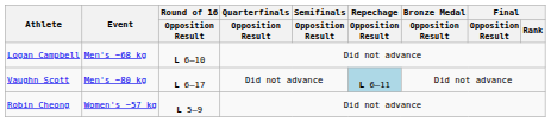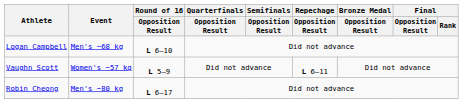 <table class="wikitable" style="font-size:90%">
 <tr>
 <th rowspan="2">Athlete</th>
 <th rowspan="2">Event</th>
 <th>Round of 16</th>
 <th>Quarterfinals</th>
 <th>Semifinals</th>
 <th>Repechage</th>
 <th>Bronze Medal</th>
 <th colspan=2>Final</th>
 </tr>
 <tr style="font-size:95%">
 <th>Opposition<br>Result</th>
 <th>Opposition<br>Result</th>
 <th>Opposition<br>Result</th>
 <th>Opposition<br>Result</th>
 <th>Opposition<br>Result</th>
 <th>Opposition<br>Result</th>
 <th>Rank</th>
 </tr>
 <tr align=center>
 <td align=left><a href='#'>Logan Campbell</a></td>
 <td align=left><a href='#'>Men's −68 kg</a></td>
 <td><br><strong>L</strong> 6–10</td>
 <td colspan=6>Did not advance</td>
 </tr>
 <tr align=center>
 <td align=left><a href='#'>Vaughn Scott</a></td>
-<td align=left><a href='#'>Men's −80 kg</a></td>
-<td><br><strong>L</strong> 6–17</td>
+<td align=left><a href='#'>Women's −57 kg</a></td>
+<td><br><strong>L</strong> 5–9</td>
 <td colspan=2>Did not advance</td>
-<td style="background: lightblue;"><br><strong>L</strong> 6–11</td>
+<td><br><strong>L</strong> 6–11</td>
 <td colspan=3>Did not advance</td>
 </tr>
 <tr align=center>
 <td align=left><a href='#'>Robin Cheong</a></td>
-<td align=left><a href='#'>Women's −57 kg</a></td>
-<td><br><strong>L</strong> 5–9</td>
+<td align=left><a href='#'>Men's −80 kg</a></td>
+<td><br><strong>L</strong> 6–17</td>
 <td colspan=6>Did not advance</td>
 </tr>
 </table>
